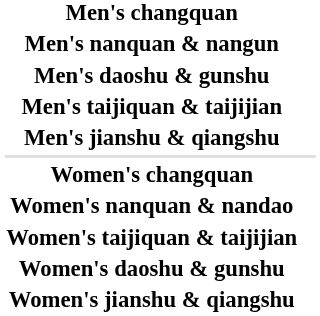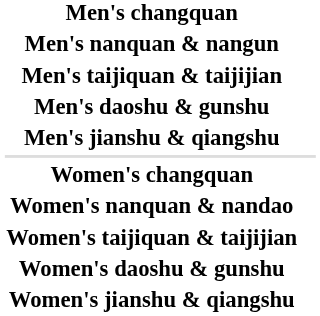 <table>
 <tr>
 <th scope="row">Men's changquan</th>
 <td></td>
 <td></td>
 <td></td>
 </tr>
 <tr>
 <th scope="row">Men's nanquan & nangun</th>
 <td></td>
 <td></td>
 <td></td>
 </tr>
 <tr>
-<th scope="row">Men's daoshu & gunshu</th>
+<th scope="row">Men's taijiquan & taijijian</th>
 <td></td>
 <td></td>
 <td></td>
 </tr>
 <tr>
-<th scope="row">Men's taijiquan & taijijian</th>
+<th scope="row">Men's daoshu & gunshu</th>
 <td></td>
 <td></td>
 <td></td>
 </tr>
 <tr>
 <th scope="row">Men's jianshu & qiangshu</th>
 <td></td>
 <td></td>
 <td></td>
 </tr>
 <tr bgcolor=#DDDDDD>
 <td colspan=4></td>
 </tr>
 <tr>
 <th scope="row">Women's changquan</th>
 <td></td>
 <td></td>
 <td></td>
 </tr>
 <tr>
 <th scope="row">Women's nanquan & nandao</th>
 <td></td>
 <td></td>
 <td></td>
 </tr>
 <tr>
 <th scope="row">Women's taijiquan & taijijian</th>
 <td></td>
 <td></td>
 <td></td>
 </tr>
 <tr>
 <th scope="row">Women's daoshu & gunshu</th>
 <td></td>
 <td></td>
 <td></td>
 </tr>
 <tr>
 <th scope="row">Women's jianshu & qiangshu</th>
 <td></td>
 <td></td>
 <td></td>
 </tr>
 </table>
